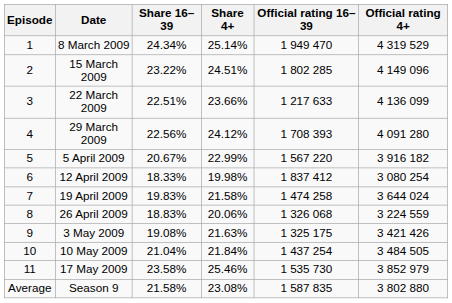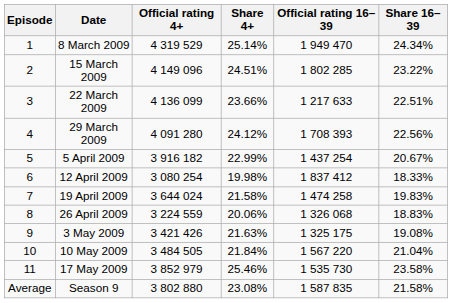 <table class="wikitable" style="font-size:100%; text-align:center">
 <tr>
 <th>Episode</th>
 <th>Date</th>
-<th>Share 16–39</th>
+<th>Official rating 4+</th>
 <th>Share 4+</th>
 <th>Official rating 16–39</th>
-<th>Official rating 4+</th>
+<th>Share 16–39</th>
 </tr>
 <tr>
 <td>1</td>
 <td>8 March 2009</td>
-<td>24.34%</td>
+<td>4 319 529</td>
 <td>25.14%</td>
 <td>1 949 470</td>
-<td>4 319 529</td>
+<td>24.34%</td>
 </tr>
 <tr>
 <td>2</td>
 <td>15 March 2009</td>
-<td>23.22%</td>
+<td>4 149 096</td>
 <td>24.51%</td>
 <td>1 802 285</td>
-<td>4 149 096</td>
+<td>23.22%</td>
 </tr>
 <tr>
 <td>3</td>
 <td>22 March 2009</td>
-<td>22.51%</td>
+<td>4 136 099</td>
 <td>23.66%</td>
 <td>1 217 633</td>
-<td>4 136 099</td>
+<td>22.51%</td>
 </tr>
 <tr>
 <td>4</td>
 <td>29 March 2009</td>
-<td>22.56%</td>
+<td>4 091 280</td>
 <td>24.12%</td>
 <td>1 708 393</td>
-<td>4 091 280</td>
+<td>22.56%</td>
 </tr>
 <tr>
 <td>5</td>
 <td>5 April 2009</td>
+<td>3 916 182</td>
+<td>22.99%</td>
+<td>1 437 254</td>
 <td>20.67%</td>
-<td>22.99%</td>
-<td>1 567 220</td>
-<td>3 916 182</td>
 </tr>
 <tr>
 <td>6</td>
 <td>12 April 2009</td>
-<td>18.33%</td>
+<td>3 080 254</td>
 <td>19.98%</td>
 <td>1 837 412</td>
-<td>3 080 254</td>
+<td>18.33%</td>
 </tr>
 <tr>
 <td>7</td>
 <td>19 April 2009</td>
-<td>19.83%</td>
+<td>3 644 024</td>
 <td>21.58%</td>
 <td>1 474 258</td>
-<td>3 644 024</td>
+<td>19.83%</td>
 </tr>
 <tr>
 <td>8</td>
 <td>26 April 2009</td>
-<td>18.83%</td>
+<td>3 224 559</td>
 <td>20.06%</td>
 <td>1 326 068</td>
-<td>3 224 559</td>
+<td>18.83%</td>
 </tr>
 <tr>
 <td>9</td>
 <td>3 May 2009</td>
-<td>19.08%</td>
+<td>3 421 426</td>
 <td>21.63%</td>
 <td>1 325 175</td>
-<td>3 421 426</td>
+<td>19.08%</td>
 </tr>
 <tr>
 <td>10</td>
 <td>10 May 2009</td>
+<td>3 484 505</td>
+<td>21.84%</td>
+<td>1 567 220</td>
 <td>21.04%</td>
-<td>21.84%</td>
-<td>1 437 254</td>
-<td>3 484 505</td>
 </tr>
 <tr>
 <td>11</td>
 <td>17 May 2009</td>
-<td>23.58%</td>
+<td>3 852 979</td>
 <td>25.46%</td>
 <td>1 535 730</td>
-<td>3 852 979</td>
+<td>23.58%</td>
 </tr>
 <tr>
 <td>Average</td>
 <td>Season 9</td>
-<td>21.58%</td>
+<td>3 802 880</td>
 <td>23.08%</td>
 <td>1 587 835</td>
-<td>3 802 880</td>
+<td>21.58%</td>
 </tr>
 </table>
